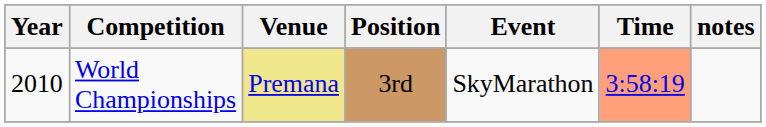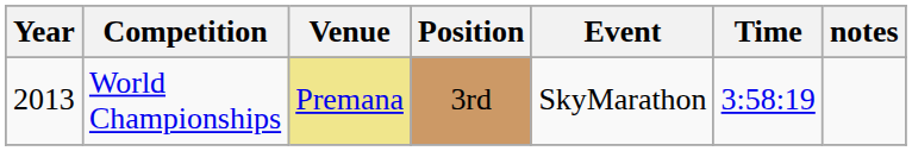 <table class="wikitable nowrap" width=50% style="font-size:90%; text-align:center;">
 <tr>
 <th>Year</th>
 <th>Competition</th>
 <th>Venue</th>
 <th>Position</th>
 <th>Event</th>
 <th>Time</th>
 <th>notes</th>
 </tr>
 <tr>
-<td rowspan=1>2010</td>
+<td rowspan=1>2013</td>
 <td align=left rowspan=1><a href='#'>World Championships</a></td>
 <td align=left rowspan=1 style="background: khaki;"> <a href='#'>Premana</a></td>
 <td bgcolor=cc9966>3rd</td>
 <td>SkyMarathon</td>
-<td style="background: lightsalmon;"><a href='#'>3:58:19</a></td>
+<td><a href='#'>3:58:19</a></td>
 <td></td>
 </tr>
 </table>
